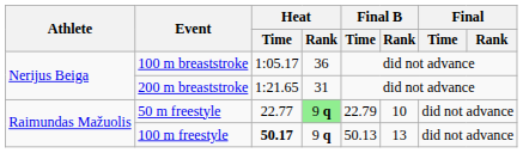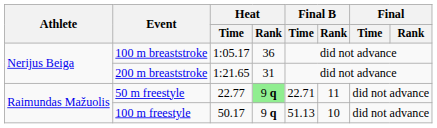 <table class=wikitable style="font-size:90%">
 <tr>
 <th rowspan="2">Athlete</th>
 <th rowspan="2">Event</th>
 <th colspan="2">Heat</th>
 <th colspan="2">Final B</th>
 <th colspan="2">Final</th>
 </tr>
 <tr style="font-size:95%">
 <th>Time</th>
 <th>Rank</th>
 <th>Time</th>
 <th>Rank</th>
 <th>Time</th>
 <th>Rank</th>
 </tr>
 <tr align=center>
 <td align=left rowspan=2><a href='#'>Nerijus Beiga</a></td>
 <td align=left><a href='#'>100 m breaststroke</a></td>
 <td>1:05.17</td>
 <td>36</td>
 <td colspan=4>did not advance</td>
 </tr>
 <tr align=center>
 <td align=left><a href='#'>200 m breaststroke</a></td>
 <td>1:21.65</td>
 <td>31</td>
 <td colspan=4>did not advance</td>
 </tr>
 <tr align=center>
 <td align=left rowspan=2><a href='#'>Raimundas Mažuolis</a></td>
 <td align=left><a href='#'>50 m freestyle</a></td>
 <td>22.77</td>
 <td style="background: lightgreen;">9 <strong>q</strong></td>
-<td>22.79</td>
-<td>10</td>
+<td>22.71</td>
+<td>11</td>
 <td colspan=2>did not advance</td>
 </tr>
 <tr align=center>
 <td align=left><a href='#'>100 m freestyle</a></td>
-<td><strong>50.17</strong></td>
+<td>50.17</td>
 <td>9 <strong>q</strong></td>
-<td>50.13</td>
-<td>13</td>
+<td>51.13</td>
+<td>10</td>
 <td colspan=2>did not advance</td>
 </tr>
 </table>
